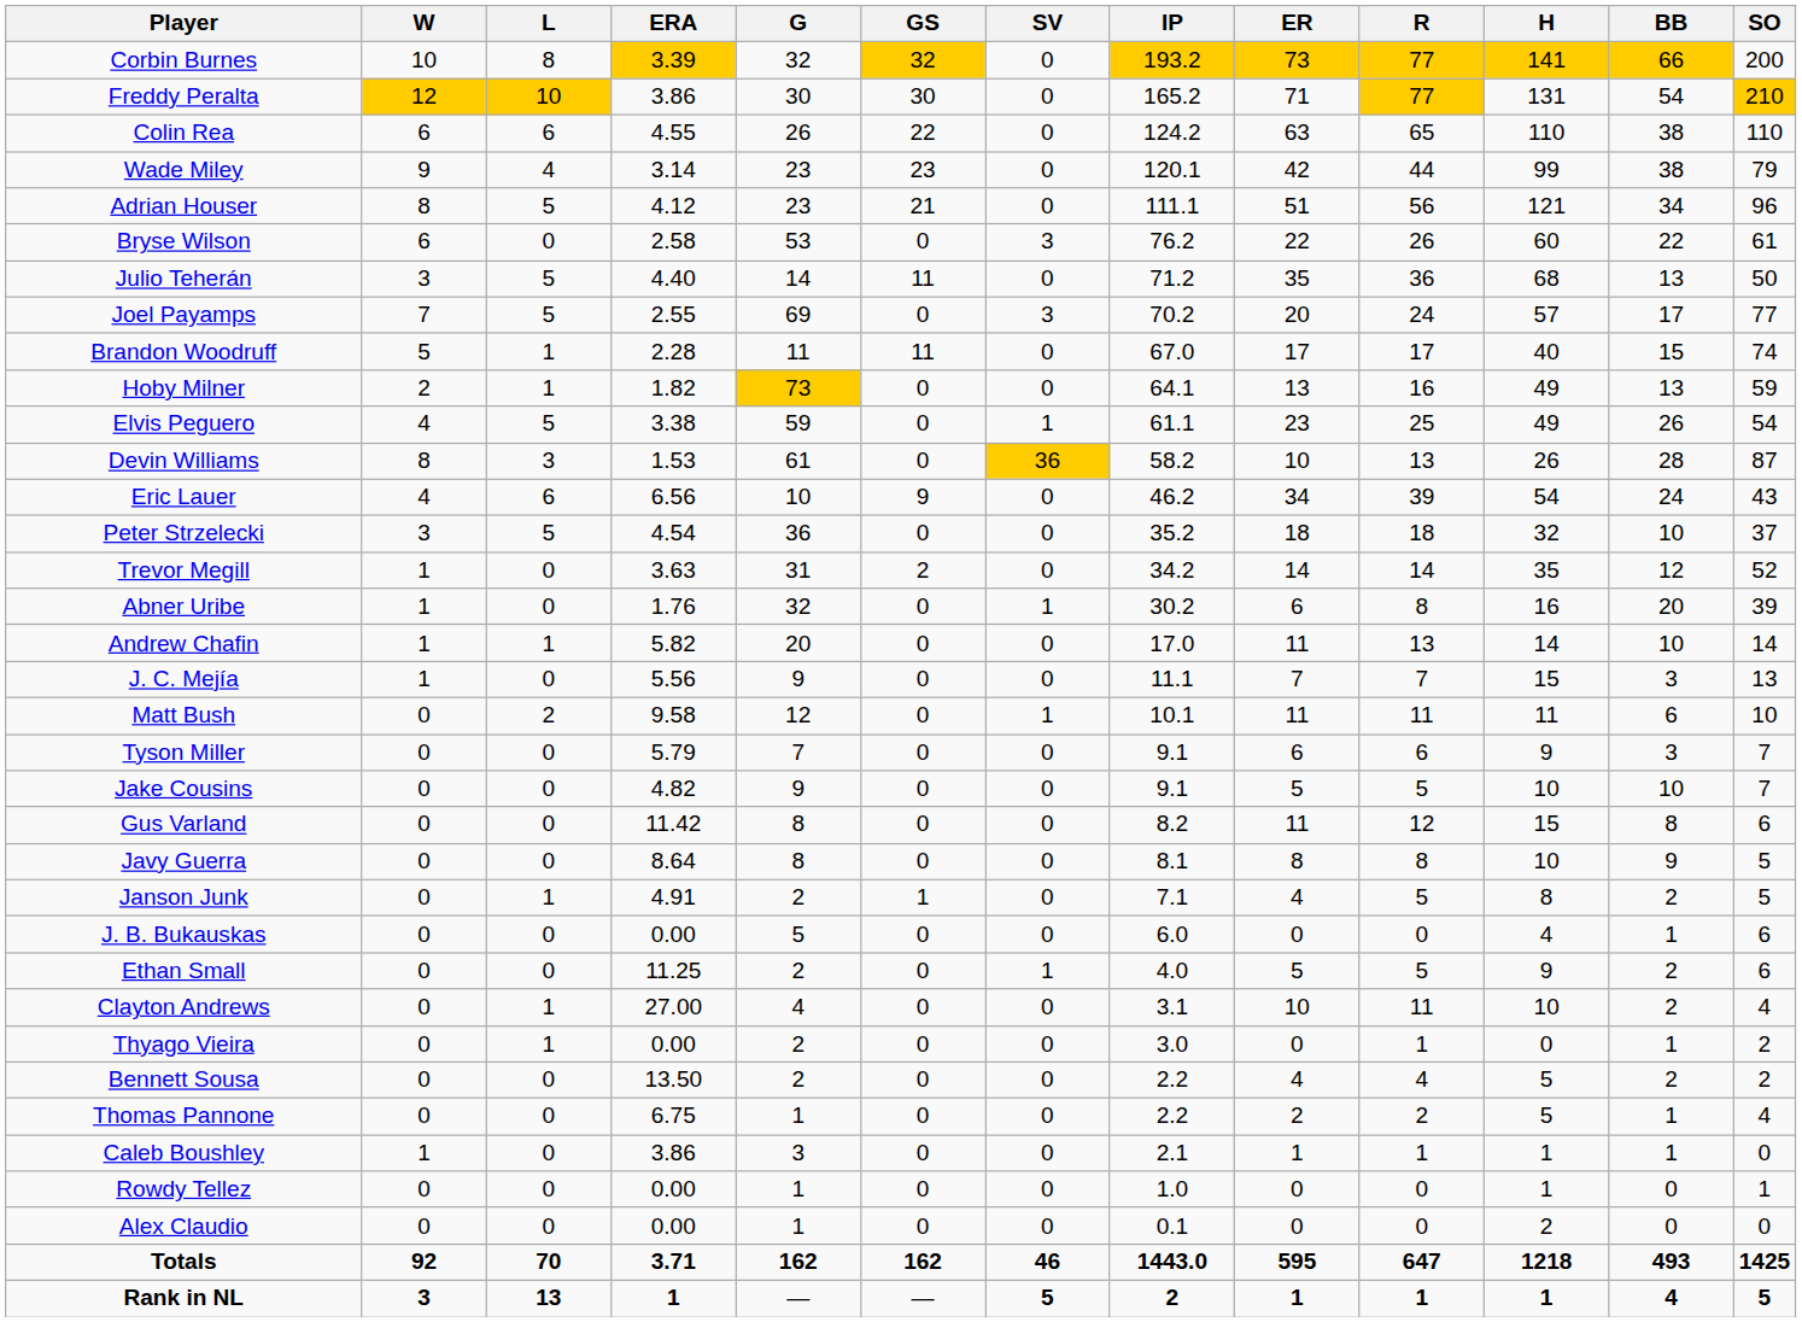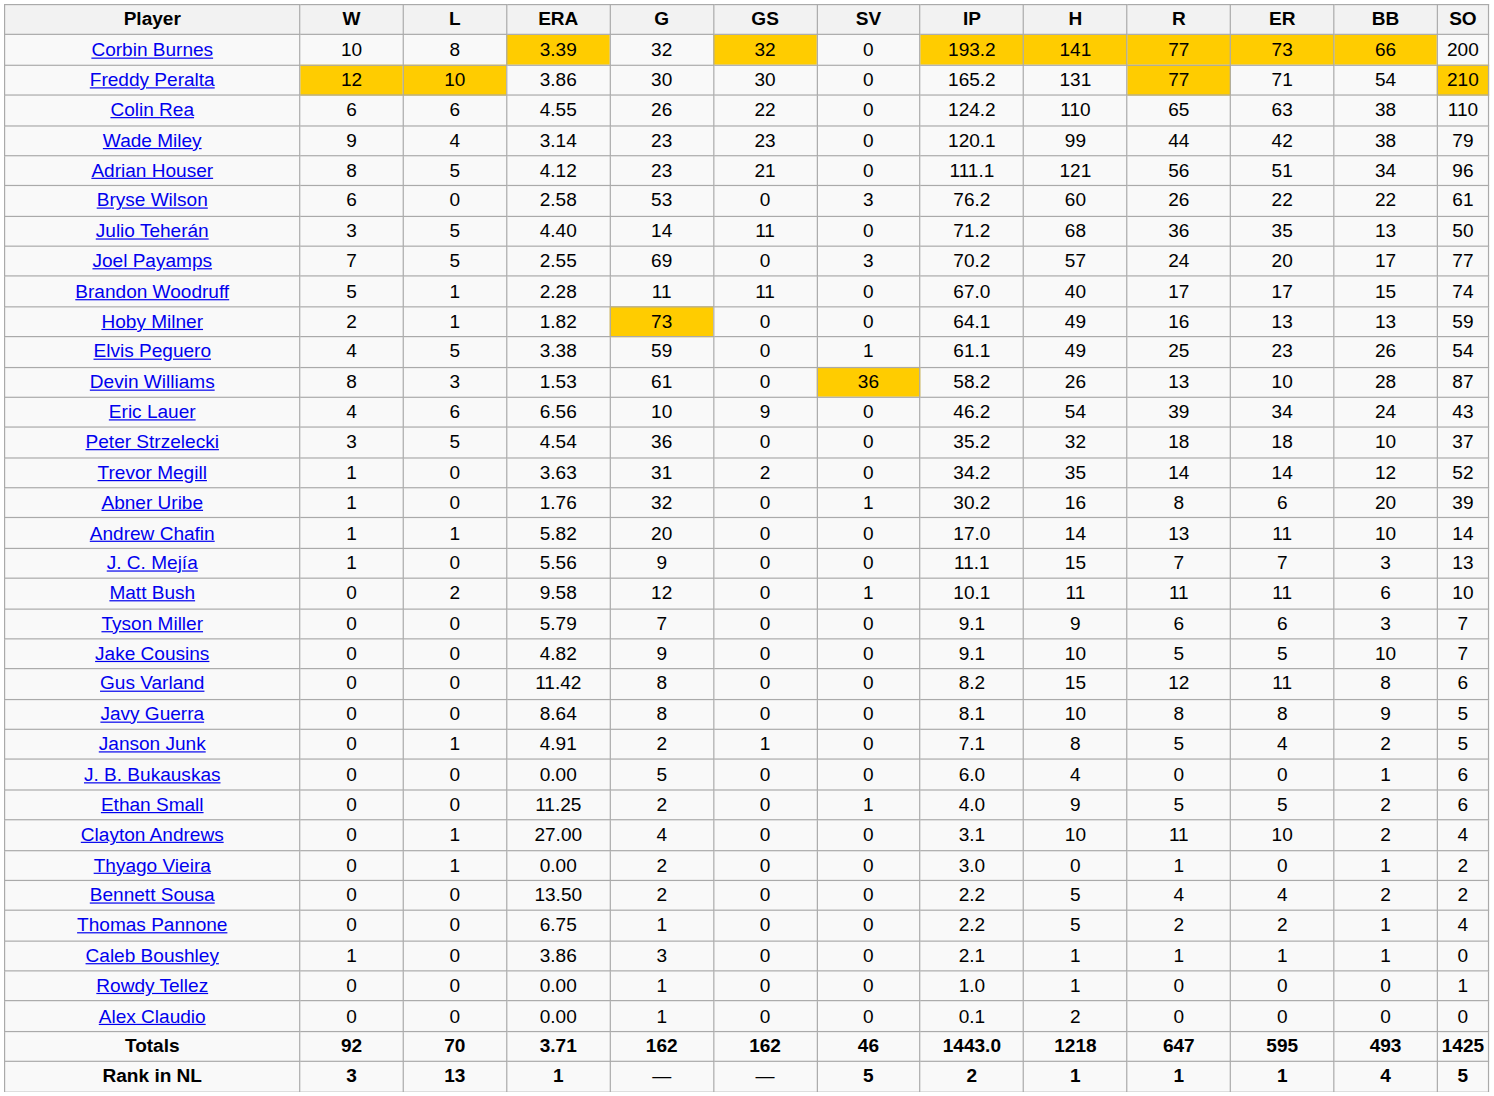 <table class=wikitable style="text-align:center">
 <tr>
 <th bgcolor=#DDDDFF; width="20%">Player</th>
 <th bgcolor=#DDDDFF; width="7%">W</th>
 <th bgcolor=#DDDDFF; width="7%">L</th>
 <th bgcolor=#DDDDFF; width="7%">ERA</th>
 <th bgcolor=#DDDDFF; width="7%">G</th>
 <th bgcolor=#DDDDFF; width="7%">GS</th>
 <th bgcolor=#DDDDFF; width="7%">SV</th>
 <th bgcolor=#DDDDFF; width="7%">IP</th>
+<th bgcolor=#DDDDFF; width="7%">H</th>
+<th bgcolor=#DDDDFF; width="7%">R</th>
 <th bgcolor=#DDDDFF; width="7%">ER</th>
-<th bgcolor=#DDDDFF; width="7%">R</th>
-<th bgcolor=#DDDDFF; width="7%">H</th>
 <th bgcolor=#DDDDFF; width="7%">BB</th>
 <th bgcolor=#DDDDFF; width="7%">SO</th>
 </tr>
 <tr>
 <td><a href='#'>Corbin Burnes</a></td>
 <td>10</td>
 <td>8</td>
 <td bgcolor=#ffcc00>3.39</td>
 <td>32</td>
 <td bgcolor=#ffcc00>32</td>
 <td>0</td>
 <td bgcolor=#ffcc00>193.2</td>
+<td bgcolor=#ffcc00>141</td>
+<td bgcolor=#ffcc00>77</td>
 <td bgcolor=#ffcc00>73</td>
-<td bgcolor=#ffcc00>77</td>
-<td bgcolor=#ffcc00>141</td>
 <td bgcolor=#ffcc00>66</td>
 <td>200</td>
 </tr>
 <tr>
 <td><a href='#'>Freddy Peralta</a></td>
 <td bgcolor=#ffcc00>12</td>
 <td bgcolor=#ffcc00>10</td>
 <td>3.86</td>
 <td>30</td>
 <td>30</td>
 <td>0</td>
 <td>165.2</td>
+<td>131</td>
+<td bgcolor=#ffcc00>77</td>
 <td>71</td>
-<td bgcolor=#ffcc00>77</td>
-<td>131</td>
 <td>54</td>
 <td bgcolor=#ffcc00>210</td>
 </tr>
 <tr>
 <td><a href='#'>Colin Rea</a></td>
 <td>6</td>
 <td>6</td>
 <td>4.55</td>
 <td>26</td>
 <td>22</td>
 <td>0</td>
 <td>124.2</td>
+<td>110</td>
+<td>65</td>
 <td>63</td>
-<td>65</td>
-<td>110</td>
 <td>38</td>
 <td>110</td>
 </tr>
 <tr>
 <td><a href='#'>Wade Miley</a></td>
 <td>9</td>
 <td>4</td>
 <td>3.14</td>
 <td>23</td>
 <td>23</td>
 <td>0</td>
 <td>120.1</td>
+<td>99</td>
+<td>44</td>
 <td>42</td>
-<td>44</td>
-<td>99</td>
 <td>38</td>
 <td>79</td>
 </tr>
 <tr>
 <td><a href='#'>Adrian Houser</a></td>
 <td>8</td>
 <td>5</td>
 <td>4.12</td>
 <td>23</td>
 <td>21</td>
 <td>0</td>
 <td>111.1</td>
+<td>121</td>
+<td>56</td>
 <td>51</td>
-<td>56</td>
-<td>121</td>
 <td>34</td>
 <td>96</td>
 </tr>
 <tr>
 <td><a href='#'>Bryse Wilson</a></td>
 <td>6</td>
 <td>0</td>
 <td>2.58</td>
 <td>53</td>
 <td>0</td>
 <td>3</td>
 <td>76.2</td>
+<td>60</td>
+<td>26</td>
 <td>22</td>
-<td>26</td>
-<td>60</td>
 <td>22</td>
 <td>61</td>
 </tr>
 <tr>
 <td><a href='#'>Julio Teherán</a></td>
 <td>3</td>
 <td>5</td>
 <td>4.40</td>
 <td>14</td>
 <td>11</td>
 <td>0</td>
 <td>71.2</td>
+<td>68</td>
+<td>36</td>
 <td>35</td>
-<td>36</td>
-<td>68</td>
 <td>13</td>
 <td>50</td>
 </tr>
 <tr>
 <td><a href='#'>Joel Payamps</a></td>
 <td>7</td>
 <td>5</td>
 <td>2.55</td>
 <td>69</td>
 <td>0</td>
 <td>3</td>
 <td>70.2</td>
+<td>57</td>
+<td>24</td>
 <td>20</td>
-<td>24</td>
-<td>57</td>
 <td>17</td>
 <td>77</td>
 </tr>
 <tr>
 <td><a href='#'>Brandon Woodruff</a></td>
 <td>5</td>
 <td>1</td>
 <td>2.28</td>
 <td>11</td>
 <td>11</td>
 <td>0</td>
 <td>67.0</td>
+<td>40</td>
 <td>17</td>
 <td>17</td>
-<td>40</td>
 <td>15</td>
 <td>74</td>
 </tr>
 <tr>
 <td><a href='#'>Hoby Milner</a></td>
 <td>2</td>
 <td>1</td>
 <td>1.82</td>
 <td bgcolor=#ffcc00>73</td>
 <td>0</td>
 <td>0</td>
 <td>64.1</td>
+<td>49</td>
+<td>16</td>
 <td>13</td>
-<td>16</td>
-<td>49</td>
 <td>13</td>
 <td>59</td>
 </tr>
 <tr>
 <td><a href='#'>Elvis Peguero</a></td>
 <td>4</td>
 <td>5</td>
 <td>3.38</td>
 <td>59</td>
 <td>0</td>
 <td>1</td>
 <td>61.1</td>
+<td>49</td>
+<td>25</td>
 <td>23</td>
-<td>25</td>
-<td>49</td>
 <td>26</td>
 <td>54</td>
 </tr>
 <tr>
 <td><a href='#'>Devin Williams</a></td>
 <td>8</td>
 <td>3</td>
 <td>1.53</td>
 <td>61</td>
 <td>0</td>
 <td bgcolor=#ffcc00>36</td>
 <td>58.2</td>
+<td>26</td>
+<td>13</td>
 <td>10</td>
-<td>13</td>
-<td>26</td>
 <td>28</td>
 <td>87</td>
 </tr>
 <tr>
 <td><a href='#'>Eric Lauer</a></td>
 <td>4</td>
 <td>6</td>
 <td>6.56</td>
 <td>10</td>
 <td>9</td>
 <td>0</td>
 <td>46.2</td>
+<td>54</td>
+<td>39</td>
 <td>34</td>
-<td>39</td>
-<td>54</td>
 <td>24</td>
 <td>43</td>
 </tr>
 <tr>
 <td><a href='#'>Peter Strzelecki</a></td>
 <td>3</td>
 <td>5</td>
 <td>4.54</td>
 <td>36</td>
 <td>0</td>
 <td>0</td>
 <td>35.2</td>
+<td>32</td>
 <td>18</td>
 <td>18</td>
-<td>32</td>
 <td>10</td>
 <td>37</td>
 </tr>
 <tr>
 <td><a href='#'>Trevor Megill</a></td>
 <td>1</td>
 <td>0</td>
 <td>3.63</td>
 <td>31</td>
 <td>2</td>
 <td>0</td>
 <td>34.2</td>
+<td>35</td>
 <td>14</td>
 <td>14</td>
-<td>35</td>
 <td>12</td>
 <td>52</td>
 </tr>
 <tr>
 <td><a href='#'>Abner Uribe</a></td>
 <td>1</td>
 <td>0</td>
 <td>1.76</td>
 <td>32</td>
 <td>0</td>
 <td>1</td>
 <td>30.2</td>
+<td>16</td>
+<td>8</td>
 <td>6</td>
-<td>8</td>
-<td>16</td>
 <td>20</td>
 <td>39</td>
 </tr>
 <tr>
 <td><a href='#'>Andrew Chafin</a></td>
 <td>1</td>
 <td>1</td>
 <td>5.82</td>
 <td>20</td>
 <td>0</td>
 <td>0</td>
 <td>17.0</td>
+<td>14</td>
+<td>13</td>
 <td>11</td>
-<td>13</td>
-<td>14</td>
 <td>10</td>
 <td>14</td>
 </tr>
 <tr>
 <td><a href='#'>J. C. Mejía</a></td>
 <td>1</td>
 <td>0</td>
 <td>5.56</td>
 <td>9</td>
 <td>0</td>
 <td>0</td>
 <td>11.1</td>
+<td>15</td>
 <td>7</td>
 <td>7</td>
-<td>15</td>
 <td>3</td>
 <td>13</td>
 </tr>
 <tr>
 <td><a href='#'>Matt Bush</a></td>
 <td>0</td>
 <td>2</td>
 <td>9.58</td>
 <td>12</td>
 <td>0</td>
 <td>1</td>
 <td>10.1</td>
 <td>11</td>
 <td>11</td>
 <td>11</td>
 <td>6</td>
 <td>10</td>
 </tr>
 <tr>
 <td><a href='#'>Tyson Miller</a></td>
 <td>0</td>
 <td>0</td>
 <td>5.79</td>
 <td>7</td>
 <td>0</td>
 <td>0</td>
 <td>9.1</td>
+<td>9</td>
 <td>6</td>
 <td>6</td>
-<td>9</td>
 <td>3</td>
 <td>7</td>
 </tr>
 <tr>
 <td><a href='#'>Jake Cousins</a></td>
 <td>0</td>
 <td>0</td>
 <td>4.82</td>
 <td>9</td>
 <td>0</td>
 <td>0</td>
 <td>9.1</td>
+<td>10</td>
 <td>5</td>
 <td>5</td>
-<td>10</td>
 <td>10</td>
 <td>7</td>
 </tr>
 <tr>
 <td><a href='#'>Gus Varland</a></td>
 <td>0</td>
 <td>0</td>
 <td>11.42</td>
 <td>8</td>
 <td>0</td>
 <td>0</td>
 <td>8.2</td>
+<td>15</td>
+<td>12</td>
 <td>11</td>
-<td>12</td>
-<td>15</td>
 <td>8</td>
 <td>6</td>
 </tr>
 <tr>
 <td><a href='#'>Javy Guerra</a></td>
 <td>0</td>
 <td>0</td>
 <td>8.64</td>
 <td>8</td>
 <td>0</td>
 <td>0</td>
 <td>8.1</td>
+<td>10</td>
 <td>8</td>
 <td>8</td>
-<td>10</td>
 <td>9</td>
 <td>5</td>
 </tr>
 <tr>
 <td><a href='#'>Janson Junk</a></td>
 <td>0</td>
 <td>1</td>
 <td>4.91</td>
 <td>2</td>
 <td>1</td>
 <td>0</td>
 <td>7.1</td>
+<td>8</td>
+<td>5</td>
 <td>4</td>
-<td>5</td>
-<td>8</td>
 <td>2</td>
 <td>5</td>
 </tr>
 <tr>
 <td><a href='#'>J. B. Bukauskas</a></td>
 <td>0</td>
 <td>0</td>
 <td>0.00</td>
 <td>5</td>
 <td>0</td>
 <td>0</td>
 <td>6.0</td>
+<td>4</td>
 <td>0</td>
 <td>0</td>
-<td>4</td>
 <td>1</td>
 <td>6</td>
 </tr>
 <tr>
 <td><a href='#'>Ethan Small</a></td>
 <td>0</td>
 <td>0</td>
 <td>11.25</td>
 <td>2</td>
 <td>0</td>
 <td>1</td>
 <td>4.0</td>
+<td>9</td>
 <td>5</td>
 <td>5</td>
-<td>9</td>
 <td>2</td>
 <td>6</td>
 </tr>
 <tr>
 <td><a href='#'>Clayton Andrews</a></td>
 <td>0</td>
 <td>1</td>
 <td>27.00</td>
 <td>4</td>
 <td>0</td>
 <td>0</td>
 <td>3.1</td>
 <td>10</td>
 <td>11</td>
 <td>10</td>
 <td>2</td>
 <td>4</td>
 </tr>
 <tr>
 <td><a href='#'>Thyago Vieira</a></td>
 <td>0</td>
 <td>1</td>
 <td>0.00</td>
 <td>2</td>
 <td>0</td>
 <td>0</td>
 <td>3.0</td>
 <td>0</td>
 <td>1</td>
 <td>0</td>
 <td>1</td>
 <td>2</td>
 </tr>
 <tr>
 <td><a href='#'>Bennett Sousa</a></td>
 <td>0</td>
 <td>0</td>
 <td>13.50</td>
 <td>2</td>
 <td>0</td>
 <td>0</td>
 <td>2.2</td>
+<td>5</td>
 <td>4</td>
 <td>4</td>
-<td>5</td>
 <td>2</td>
 <td>2</td>
 </tr>
 <tr>
 <td><a href='#'>Thomas Pannone</a></td>
 <td>0</td>
 <td>0</td>
 <td>6.75</td>
 <td>1</td>
 <td>0</td>
 <td>0</td>
 <td>2.2</td>
+<td>5</td>
 <td>2</td>
 <td>2</td>
-<td>5</td>
 <td>1</td>
 <td>4</td>
 </tr>
 <tr>
 <td><a href='#'>Caleb Boushley</a></td>
 <td>1</td>
 <td>0</td>
 <td>3.86</td>
 <td>3</td>
 <td>0</td>
 <td>0</td>
 <td>2.1</td>
 <td>1</td>
 <td>1</td>
 <td>1</td>
 <td>1</td>
 <td>0</td>
 </tr>
 <tr>
 <td><a href='#'>Rowdy Tellez</a></td>
 <td>0</td>
 <td>0</td>
 <td>0.00</td>
 <td>1</td>
 <td>0</td>
 <td>0</td>
 <td>1.0</td>
+<td>1</td>
 <td>0</td>
 <td>0</td>
-<td>1</td>
 <td>0</td>
 <td>1</td>
 </tr>
 <tr>
 <td><a href='#'>Alex Claudio</a></td>
 <td>0</td>
 <td>0</td>
 <td>0.00</td>
 <td>1</td>
 <td>0</td>
 <td>0</td>
 <td>0.1</td>
+<td>2</td>
 <td>0</td>
 <td>0</td>
-<td>2</td>
 <td>0</td>
 <td>0</td>
 </tr>
 <tr>
 <td><strong>Totals</strong></td>
 <td><strong>92</strong></td>
 <td><strong>70</strong></td>
 <td><strong>3.71</strong></td>
 <td><strong>162</strong></td>
 <td><strong>162</strong></td>
 <td><strong>46</strong></td>
 <td><strong>1443.0</strong></td>
+<td><strong>1218</strong></td>
+<td><strong>647</strong></td>
 <td><strong>595</strong></td>
-<td><strong>647</strong></td>
-<td><strong>1218</strong></td>
 <td><strong>493</strong></td>
 <td><strong>1425</strong></td>
 </tr>
 <tr>
 <td><strong>Rank in NL</strong></td>
 <td><strong>3</strong></td>
 <td><strong>13</strong></td>
 <td><strong>1</strong></td>
 <td>—</td>
 <td>—</td>
 <td><strong>5</strong></td>
 <td><strong>2</strong></td>
 <td><strong>1</strong></td>
 <td><strong>1</strong></td>
 <td><strong>1</strong></td>
 <td><strong>4</strong></td>
 <td><strong>5</strong></td>
 </tr>
 </table>
